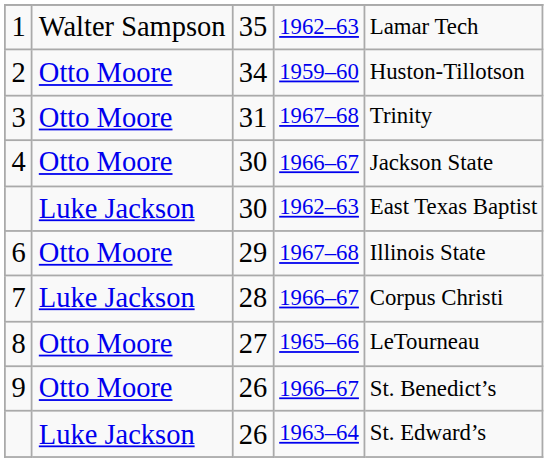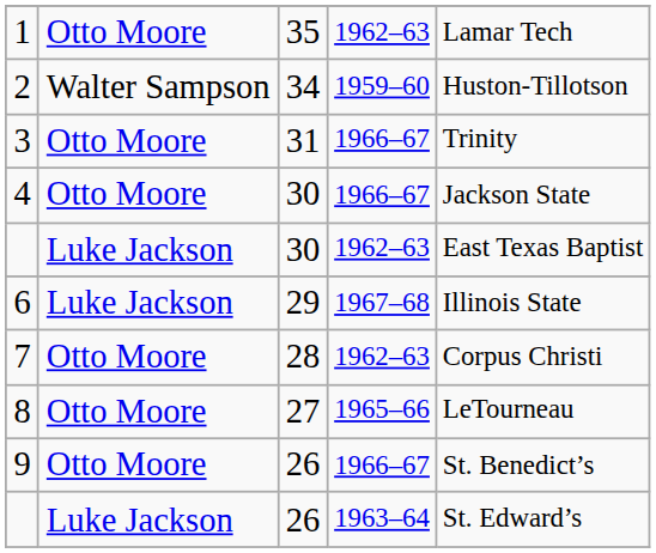 <table class="wikitable">
 <tr>
 </tr>
 <tr>
 <td>1</td>
-<td>Walter Sampson</td>
+<td><a href='#'>Otto Moore</a></td>
 <td>35</td>
 <td style="font-size:80%;"><a href='#'>1962–63</a></td>
 <td style="font-size:80%;">Lamar Tech</td>
 </tr>
 <tr>
 <td>2</td>
-<td><a href='#'>Otto Moore</a></td>
+<td>Walter Sampson</td>
 <td>34</td>
 <td style="font-size:80%;"><a href='#'>1959–60</a></td>
 <td style="font-size:80%;">Huston-Tillotson</td>
 </tr>
 <tr>
 <td>3</td>
 <td><a href='#'>Otto Moore</a></td>
 <td>31</td>
-<td style="font-size:80%;"><a href='#'>1967–68</a></td>
+<td style="font-size:80%;"><a href='#'>1966–67</a></td>
 <td style="font-size:80%;">Trinity</td>
 </tr>
 <tr>
 <td>4</td>
 <td><a href='#'>Otto Moore</a></td>
 <td>30</td>
 <td style="font-size:80%;"><a href='#'>1966–67</a></td>
 <td style="font-size:80%;">Jackson State</td>
 </tr>
 <tr>
 <td></td>
 <td><a href='#'>Luke Jackson</a></td>
 <td>30</td>
 <td style="font-size:80%;"><a href='#'>1962–63</a></td>
 <td style="font-size:80%;">East Texas Baptist</td>
 </tr>
 <tr>
 <td>6</td>
-<td><a href='#'>Otto Moore</a></td>
+<td><a href='#'>Luke Jackson</a></td>
 <td>29</td>
 <td style="font-size:80%;"><a href='#'>1967–68</a></td>
 <td style="font-size:80%;">Illinois State</td>
 </tr>
 <tr>
 <td>7</td>
-<td><a href='#'>Luke Jackson</a></td>
+<td><a href='#'>Otto Moore</a></td>
 <td>28</td>
-<td style="font-size:80%;"><a href='#'>1966–67</a></td>
+<td style="font-size:80%;"><a href='#'>1962–63</a></td>
 <td style="font-size:80%;">Corpus Christi</td>
 </tr>
 <tr>
 <td>8</td>
 <td><a href='#'>Otto Moore</a></td>
 <td>27</td>
 <td style="font-size:80%;"><a href='#'>1965–66</a></td>
 <td style="font-size:80%;">LeTourneau</td>
 </tr>
 <tr>
 <td>9</td>
 <td><a href='#'>Otto Moore</a></td>
 <td>26</td>
 <td style="font-size:80%;"><a href='#'>1966–67</a></td>
 <td style="font-size:80%;">St. Benedict’s</td>
 </tr>
 <tr>
 <td></td>
 <td><a href='#'>Luke Jackson</a></td>
 <td>26</td>
 <td style="font-size:80%;"><a href='#'>1963–64</a></td>
 <td style="font-size:80%;">St. Edward’s</td>
 </tr>
 </table>
